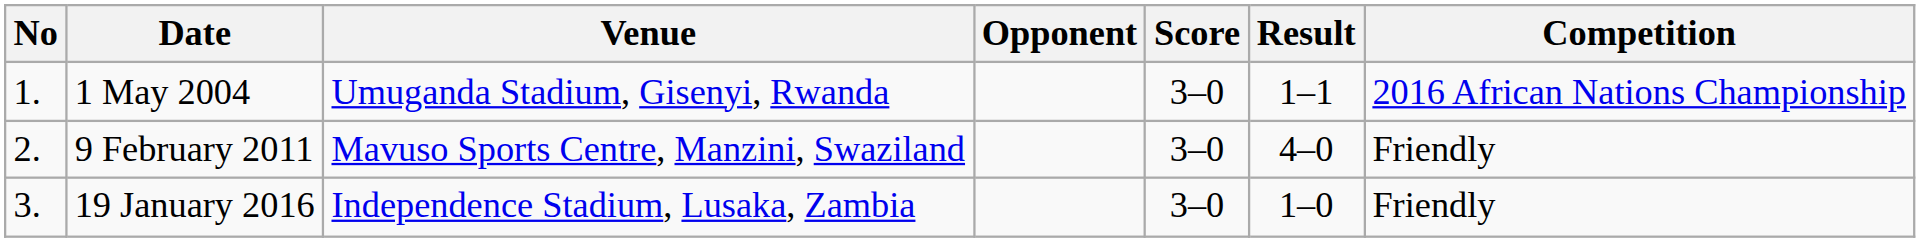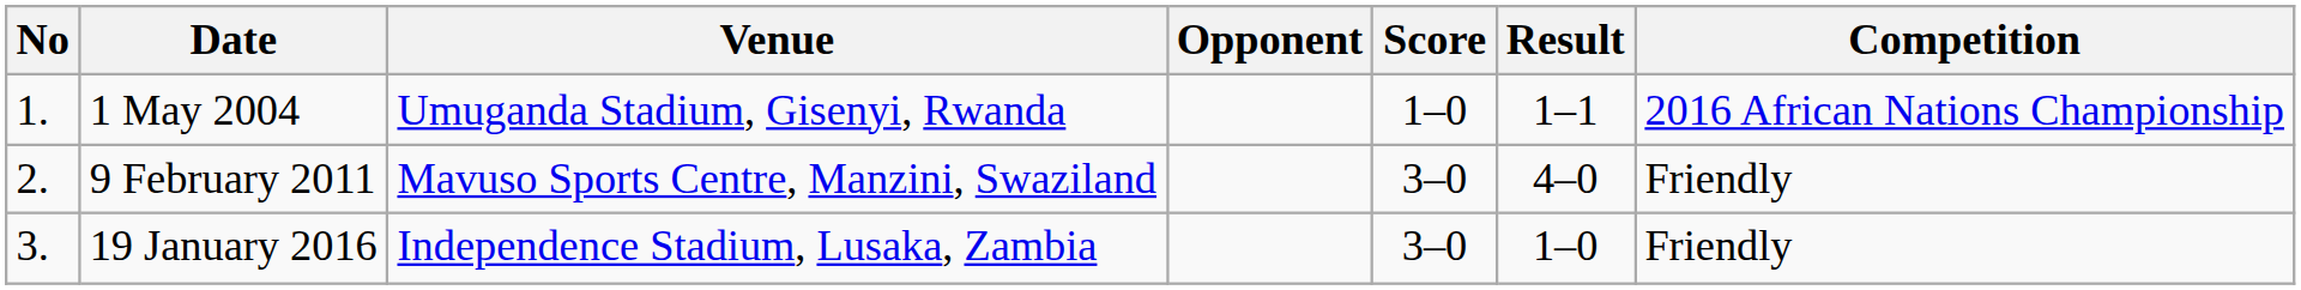 <table class="wikitable">
 <tr>
 <th>No</th>
 <th>Date</th>
 <th>Venue</th>
 <th>Opponent</th>
 <th>Score</th>
 <th>Result</th>
 <th>Competition</th>
 </tr>
 <tr>
 <td>1.</td>
 <td>1 May 2004</td>
 <td><a href='#'>Umuganda Stadium</a>, <a href='#'>Gisenyi</a>, <a href='#'>Rwanda</a></td>
 <td></td>
-<td align="center">3–0</td>
+<td align="center">1–0</td>
 <td align="center">1–1</td>
 <td><a href='#'>2016 African Nations Championship</a></td>
 </tr>
 <tr>
 <td>2.</td>
 <td>9 February 2011</td>
 <td><a href='#'>Mavuso Sports Centre</a>, <a href='#'>Manzini</a>, <a href='#'>Swaziland</a></td>
 <td></td>
 <td align="center">3–0</td>
 <td align="center">4–0</td>
 <td>Friendly</td>
 </tr>
 <tr>
 <td>3.</td>
 <td>19 January 2016</td>
 <td><a href='#'>Independence Stadium</a>, <a href='#'>Lusaka</a>, <a href='#'>Zambia</a></td>
 <td></td>
 <td align="center">3–0</td>
 <td align="center">1–0</td>
 <td>Friendly</td>
 </tr>
 </table>
